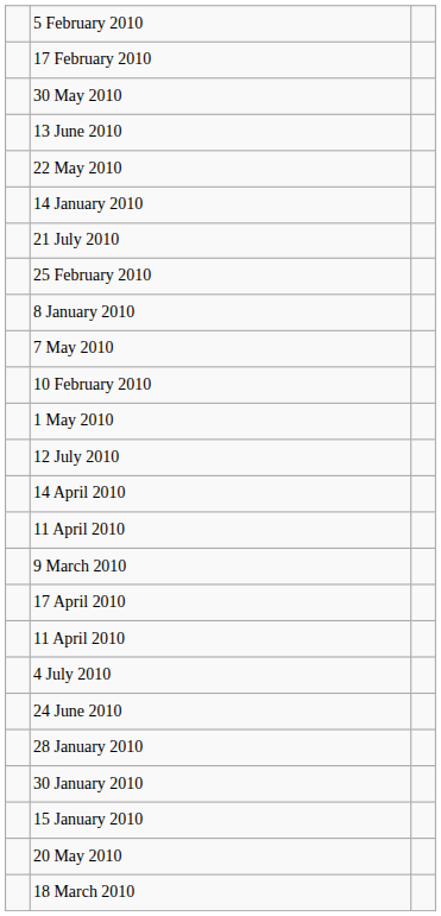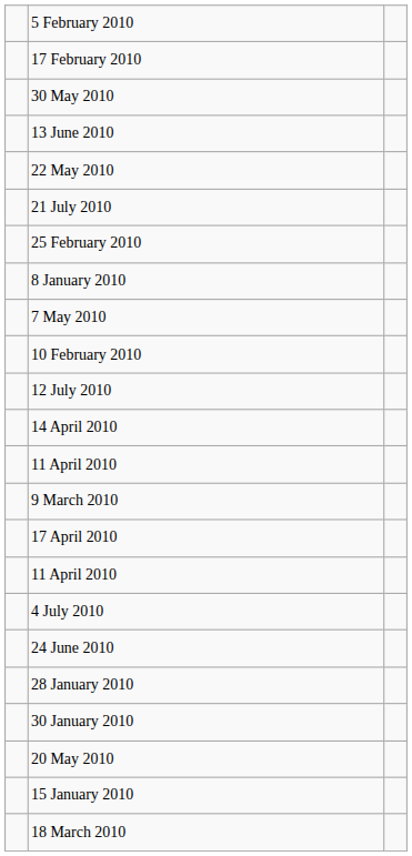 <table class="wikitable" style="font-size: 80%; float: left; width: 26em; margin-right: 1em; height: 700px">
 <tr>
 <td></td>
 <td>5 February 2010</td>
 <td></td>
 </tr>
 <tr>
 <td></td>
 <td>17 February 2010</td>
 <td></td>
 </tr>
 <tr>
 <td></td>
 <td>30 May 2010</td>
 <td></td>
 </tr>
 <tr>
 <td></td>
 <td>13 June 2010</td>
 <td></td>
 </tr>
 <tr>
 <td></td>
 <td>22 May 2010</td>
 <td></td>
 </tr>
 <tr>
 <td></td>
-<td>14 January 2010</td>
-<td></td>
-</tr>
-<tr>
-<td></td>
 <td>21 July 2010</td>
 <td></td>
 </tr>
 <tr>
 <td></td>
 <td>25 February 2010</td>
 <td></td>
 </tr>
 <tr>
 <td></td>
 <td>8 January 2010</td>
 <td></td>
 </tr>
 <tr>
 <td></td>
 <td>7 May 2010</td>
 <td></td>
 </tr>
 <tr>
 <td></td>
 <td>10 February 2010</td>
-<td></td>
-</tr>
-<tr>
-<td></td>
-<td>1 May 2010</td>
 <td></td>
 </tr>
 <tr>
 <td></td>
 <td>12 July 2010</td>
 <td></td>
 </tr>
 <tr>
 <td></td>
 <td>14 April 2010</td>
 <td></td>
 </tr>
 <tr>
 <td></td>
 <td>11 April 2010</td>
 <td></td>
 </tr>
 <tr>
 <td></td>
 <td>9 March 2010</td>
 <td></td>
 </tr>
 <tr>
 <td></td>
 <td>17 April 2010</td>
 <td></td>
 </tr>
 <tr>
 <td></td>
 <td>11 April 2010</td>
 <td></td>
 </tr>
 <tr>
 <td></td>
 <td>4 July 2010</td>
 <td></td>
 </tr>
 <tr>
 <td></td>
 <td>24 June 2010</td>
 <td></td>
 </tr>
 <tr>
 <td></td>
 <td>28 January 2010</td>
 <td></td>
 </tr>
 <tr>
 <td></td>
 <td>30 January 2010</td>
 <td></td>
 </tr>
 <tr>
 <td></td>
-<td>15 January 2010</td>
+<td>20 May 2010</td>
 <td></td>
 </tr>
 <tr>
 <td></td>
-<td>20 May 2010</td>
+<td>15 January 2010</td>
 <td></td>
 </tr>
 <tr>
 <td></td>
 <td>18 March 2010</td>
 <td></td>
 </tr>
 </table>
